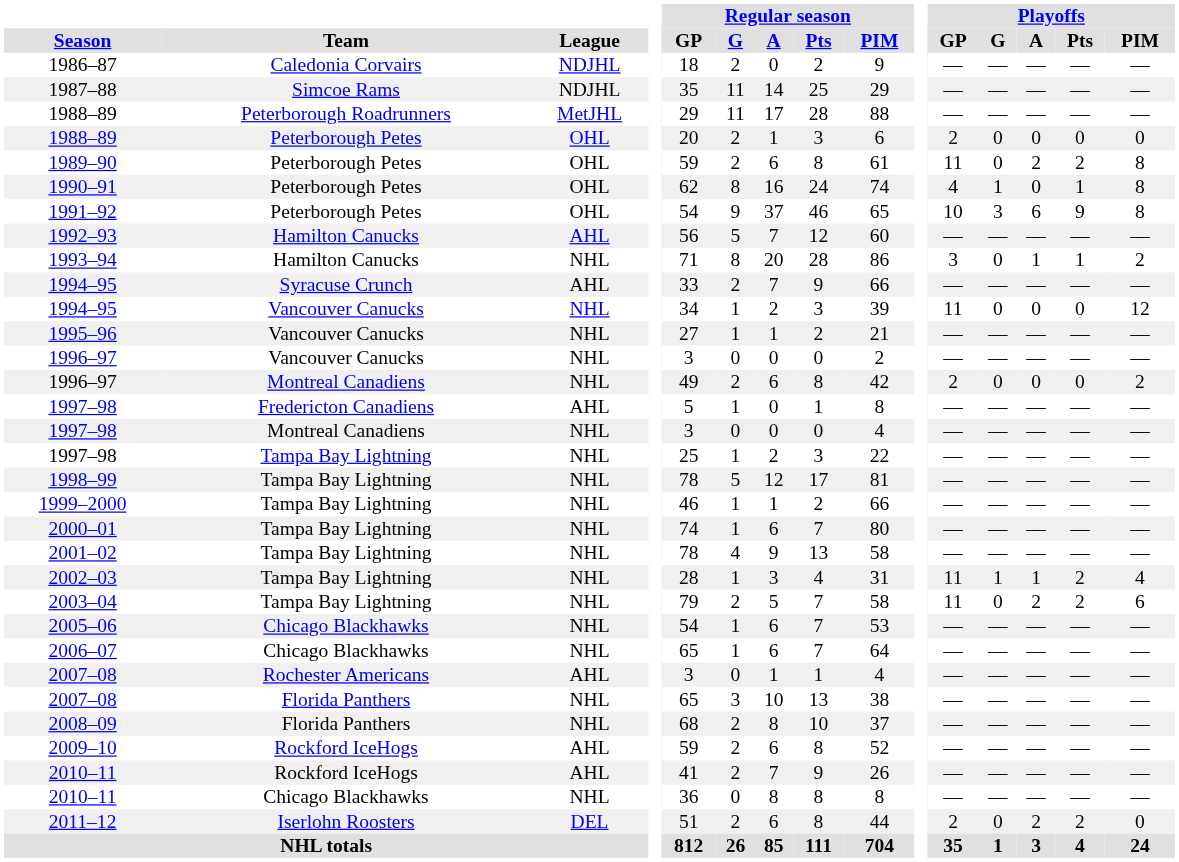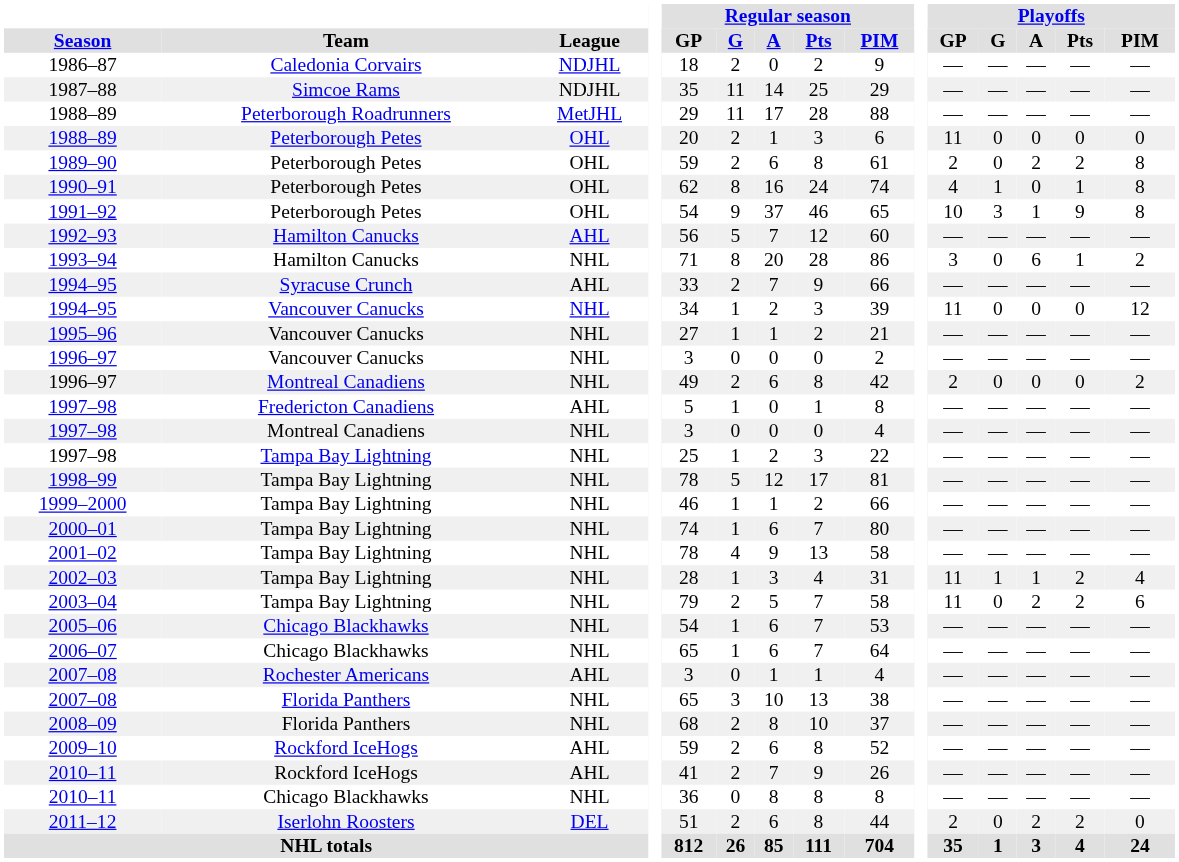 <table border="0" cellpadding="1" cellspacing="0" style="text-align:center; width:60em">
 <tr bgcolor="#e0e0e0">
 <th colspan="3" bgcolor="#ffffff"> </th>
 <th rowspan="99" bgcolor="#ffffff"> </th>
 <th colspan="5"><a href='#'>Regular season</a></th>
 <th rowspan="99" bgcolor="#ffffff"> </th>
 <th colspan="5"><a href='#'>Playoffs</a></th>
 </tr>
 <tr bgcolor="#e0e0e0">
 <th><a href='#'>Season</a></th>
 <th>Team</th>
 <th>League</th>
 <th>GP</th>
 <th><a href='#'>G</a></th>
 <th><a href='#'>A</a></th>
 <th><a href='#'>Pts</a></th>
 <th><a href='#'>PIM</a></th>
 <th>GP</th>
 <th>G</th>
 <th>A</th>
 <th>Pts</th>
 <th>PIM</th>
 </tr>
 <tr>
 <td>1986–87</td>
 <td><a href='#'>Caledonia Corvairs</a></td>
 <td><a href='#'>NDJHL</a></td>
 <td>18</td>
 <td>2</td>
 <td>0</td>
 <td>2</td>
 <td>9</td>
 <td>—</td>
 <td>—</td>
 <td>—</td>
 <td>—</td>
 <td>—</td>
 </tr>
 <tr bgcolor="#f0f0f0">
 <td>1987–88</td>
 <td><a href='#'>Simcoe Rams</a></td>
 <td>NDJHL</td>
 <td>35</td>
 <td>11</td>
 <td>14</td>
 <td>25</td>
 <td>29</td>
 <td>—</td>
 <td>—</td>
 <td>—</td>
 <td>—</td>
 <td>—</td>
 </tr>
 <tr>
 <td>1988–89</td>
 <td><a href='#'>Peterborough Roadrunners</a></td>
 <td><a href='#'>MetJHL</a></td>
 <td>29</td>
 <td>11</td>
 <td>17</td>
 <td>28</td>
 <td>88</td>
 <td>—</td>
 <td>—</td>
 <td>—</td>
 <td>—</td>
 <td>—</td>
 </tr>
 <tr bgcolor="#f0f0f0">
 <td><a href='#'>1988–89</a></td>
 <td><a href='#'>Peterborough Petes</a></td>
 <td><a href='#'>OHL</a></td>
 <td>20</td>
 <td>2</td>
 <td>1</td>
 <td>3</td>
 <td>6</td>
-<td>2</td>
+<td>11</td>
 <td>0</td>
 <td>0</td>
 <td>0</td>
 <td>0</td>
 </tr>
 <tr>
 <td><a href='#'>1989–90</a></td>
 <td>Peterborough Petes</td>
 <td>OHL</td>
 <td>59</td>
 <td>2</td>
 <td>6</td>
 <td>8</td>
 <td>61</td>
-<td>11</td>
+<td>2</td>
 <td>0</td>
 <td>2</td>
 <td>2</td>
 <td>8</td>
 </tr>
 <tr bgcolor="#f0f0f0">
 <td><a href='#'>1990–91</a></td>
 <td>Peterborough Petes</td>
 <td>OHL</td>
 <td>62</td>
 <td>8</td>
 <td>16</td>
 <td>24</td>
 <td>74</td>
 <td>4</td>
 <td>1</td>
 <td>0</td>
 <td>1</td>
 <td>8</td>
 </tr>
 <tr>
 <td><a href='#'>1991–92</a></td>
 <td>Peterborough Petes</td>
 <td>OHL</td>
 <td>54</td>
 <td>9</td>
 <td>37</td>
 <td>46</td>
 <td>65</td>
 <td>10</td>
 <td>3</td>
-<td>6</td>
+<td>1</td>
 <td>9</td>
 <td>8</td>
 </tr>
 <tr bgcolor="#f0f0f0">
 <td><a href='#'>1992–93</a></td>
 <td><a href='#'>Hamilton Canucks</a></td>
 <td><a href='#'>AHL</a></td>
 <td>56</td>
 <td>5</td>
 <td>7</td>
 <td>12</td>
 <td>60</td>
 <td>—</td>
 <td>—</td>
 <td>—</td>
 <td>—</td>
 <td>—</td>
 </tr>
 <tr>
 <td><a href='#'>1993–94</a></td>
 <td>Hamilton Canucks</td>
 <td>NHL</td>
 <td>71</td>
 <td>8</td>
 <td>20</td>
 <td>28</td>
 <td>86</td>
 <td>3</td>
 <td>0</td>
-<td>1</td>
+<td>6</td>
 <td>1</td>
 <td>2</td>
 </tr>
 <tr bgcolor="#f0f0f0">
 <td><a href='#'>1994–95</a></td>
 <td><a href='#'>Syracuse Crunch</a></td>
 <td>AHL</td>
 <td>33</td>
 <td>2</td>
 <td>7</td>
 <td>9</td>
 <td>66</td>
 <td>—</td>
 <td>—</td>
 <td>—</td>
 <td>—</td>
 <td>—</td>
 </tr>
 <tr>
 <td><a href='#'>1994–95</a></td>
 <td><a href='#'>Vancouver Canucks</a></td>
 <td><a href='#'>NHL</a></td>
 <td>34</td>
 <td>1</td>
 <td>2</td>
 <td>3</td>
 <td>39</td>
 <td>11</td>
 <td>0</td>
 <td>0</td>
 <td>0</td>
 <td>12</td>
 </tr>
 <tr bgcolor="#f0f0f0">
 <td><a href='#'>1995–96</a></td>
 <td>Vancouver Canucks</td>
 <td>NHL</td>
 <td>27</td>
 <td>1</td>
 <td>1</td>
 <td>2</td>
 <td>21</td>
 <td>—</td>
 <td>—</td>
 <td>—</td>
 <td>—</td>
 <td>—</td>
 </tr>
 <tr>
 <td><a href='#'>1996–97</a></td>
 <td>Vancouver Canucks</td>
 <td>NHL</td>
 <td>3</td>
 <td>0</td>
 <td>0</td>
 <td>0</td>
 <td>2</td>
 <td>—</td>
 <td>—</td>
 <td>—</td>
 <td>—</td>
 <td>—</td>
 </tr>
 <tr bgcolor="#f0f0f0">
 <td>1996–97</td>
 <td><a href='#'>Montreal Canadiens</a></td>
 <td>NHL</td>
 <td>49</td>
 <td>2</td>
 <td>6</td>
 <td>8</td>
 <td>42</td>
 <td>2</td>
 <td>0</td>
 <td>0</td>
 <td>0</td>
 <td>2</td>
 </tr>
 <tr>
 <td><a href='#'>1997–98</a></td>
 <td><a href='#'>Fredericton Canadiens</a></td>
 <td>AHL</td>
 <td>5</td>
 <td>1</td>
 <td>0</td>
 <td>1</td>
 <td>8</td>
 <td>—</td>
 <td>—</td>
 <td>—</td>
 <td>—</td>
 <td>—</td>
 </tr>
 <tr bgcolor="#f0f0f0">
 <td><a href='#'>1997–98</a></td>
 <td>Montreal Canadiens</td>
 <td>NHL</td>
 <td>3</td>
 <td>0</td>
 <td>0</td>
 <td>0</td>
 <td>4</td>
 <td>—</td>
 <td>—</td>
 <td>—</td>
 <td>—</td>
 <td>—</td>
 </tr>
 <tr>
 <td>1997–98</td>
 <td><a href='#'>Tampa Bay Lightning</a></td>
 <td>NHL</td>
 <td>25</td>
 <td>1</td>
 <td>2</td>
 <td>3</td>
 <td>22</td>
 <td>—</td>
 <td>—</td>
 <td>—</td>
 <td>—</td>
 <td>—</td>
 </tr>
 <tr bgcolor="#f0f0f0">
 <td><a href='#'>1998–99</a></td>
 <td>Tampa Bay Lightning</td>
 <td>NHL</td>
 <td>78</td>
 <td>5</td>
 <td>12</td>
 <td>17</td>
 <td>81</td>
 <td>—</td>
 <td>—</td>
 <td>—</td>
 <td>—</td>
 <td>—</td>
 </tr>
 <tr>
 <td><a href='#'>1999–2000</a></td>
 <td>Tampa Bay Lightning</td>
 <td>NHL</td>
 <td>46</td>
 <td>1</td>
 <td>1</td>
 <td>2</td>
 <td>66</td>
 <td>—</td>
 <td>—</td>
 <td>—</td>
 <td>—</td>
 <td>—</td>
 </tr>
 <tr bgcolor="#f0f0f0">
 <td><a href='#'>2000–01</a></td>
 <td>Tampa Bay Lightning</td>
 <td>NHL</td>
 <td>74</td>
 <td>1</td>
 <td>6</td>
 <td>7</td>
 <td>80</td>
 <td>—</td>
 <td>—</td>
 <td>—</td>
 <td>—</td>
 <td>—</td>
 </tr>
 <tr>
 <td><a href='#'>2001–02</a></td>
 <td>Tampa Bay Lightning</td>
 <td>NHL</td>
 <td>78</td>
 <td>4</td>
 <td>9</td>
 <td>13</td>
 <td>58</td>
 <td>—</td>
 <td>—</td>
 <td>—</td>
 <td>—</td>
 <td>—</td>
 </tr>
 <tr bgcolor="#f0f0f0">
 <td><a href='#'>2002–03</a></td>
 <td>Tampa Bay Lightning</td>
 <td>NHL</td>
 <td>28</td>
 <td>1</td>
 <td>3</td>
 <td>4</td>
 <td>31</td>
 <td>11</td>
 <td>1</td>
 <td>1</td>
 <td>2</td>
 <td>4</td>
 </tr>
 <tr>
 <td><a href='#'>2003–04</a></td>
 <td>Tampa Bay Lightning</td>
 <td>NHL</td>
 <td>79</td>
 <td>2</td>
 <td>5</td>
 <td>7</td>
 <td>58</td>
 <td>11</td>
 <td>0</td>
 <td>2</td>
 <td>2</td>
 <td>6</td>
 </tr>
 <tr bgcolor="#f0f0f0">
 <td><a href='#'>2005–06</a></td>
 <td><a href='#'>Chicago Blackhawks</a></td>
 <td>NHL</td>
 <td>54</td>
 <td>1</td>
 <td>6</td>
 <td>7</td>
 <td>53</td>
 <td>—</td>
 <td>—</td>
 <td>—</td>
 <td>—</td>
 <td>—</td>
 </tr>
 <tr>
 <td><a href='#'>2006–07</a></td>
 <td>Chicago Blackhawks</td>
 <td>NHL</td>
 <td>65</td>
 <td>1</td>
 <td>6</td>
 <td>7</td>
 <td>64</td>
 <td>—</td>
 <td>—</td>
 <td>—</td>
 <td>—</td>
 <td>—</td>
 </tr>
 <tr bgcolor="#f0f0f0">
 <td><a href='#'>2007–08</a></td>
 <td><a href='#'>Rochester Americans</a></td>
 <td>AHL</td>
 <td>3</td>
 <td>0</td>
 <td>1</td>
 <td>1</td>
 <td>4</td>
 <td>—</td>
 <td>—</td>
 <td>—</td>
 <td>—</td>
 <td>—</td>
 </tr>
 <tr>
 <td><a href='#'>2007–08</a></td>
 <td><a href='#'>Florida Panthers</a></td>
 <td>NHL</td>
 <td>65</td>
 <td>3</td>
 <td>10</td>
 <td>13</td>
 <td>38</td>
 <td>—</td>
 <td>—</td>
 <td>—</td>
 <td>—</td>
 <td>—</td>
 </tr>
 <tr bgcolor="#f0f0f0">
 <td><a href='#'>2008–09</a></td>
 <td>Florida Panthers</td>
 <td>NHL</td>
 <td>68</td>
 <td>2</td>
 <td>8</td>
 <td>10</td>
 <td>37</td>
 <td>—</td>
 <td>—</td>
 <td>—</td>
 <td>—</td>
 <td>—</td>
 </tr>
 <tr>
 <td><a href='#'>2009–10</a></td>
 <td><a href='#'>Rockford IceHogs</a></td>
 <td>AHL</td>
 <td>59</td>
 <td>2</td>
 <td>6</td>
 <td>8</td>
 <td>52</td>
 <td>—</td>
 <td>—</td>
 <td>—</td>
 <td>—</td>
 <td>—</td>
 </tr>
 <tr bgcolor="#f0f0f0">
 <td><a href='#'>2010–11</a></td>
 <td>Rockford IceHogs</td>
 <td>AHL</td>
 <td>41</td>
 <td>2</td>
 <td>7</td>
 <td>9</td>
 <td>26</td>
 <td>—</td>
 <td>—</td>
 <td>—</td>
 <td>—</td>
 <td>—</td>
 </tr>
 <tr>
 <td><a href='#'>2010–11</a></td>
 <td>Chicago Blackhawks</td>
 <td>NHL</td>
 <td>36</td>
 <td>0</td>
 <td>8</td>
 <td>8</td>
 <td>8</td>
 <td>—</td>
 <td>—</td>
 <td>—</td>
 <td>—</td>
 <td>—</td>
 </tr>
 <tr bgcolor="#f0f0f0">
 <td><a href='#'>2011–12</a></td>
 <td><a href='#'>Iserlohn Roosters</a></td>
 <td><a href='#'>DEL</a></td>
 <td>51</td>
 <td>2</td>
 <td>6</td>
 <td>8</td>
 <td>44</td>
 <td>2</td>
 <td>0</td>
 <td>2</td>
 <td>2</td>
 <td>0</td>
 </tr>
 <tr bgcolor="#e0e0e0">
 <th colspan="3">NHL totals</th>
 <th>812</th>
 <th>26</th>
 <th>85</th>
 <th>111</th>
 <th>704</th>
 <th>35</th>
 <th>1</th>
 <th>3</th>
 <th>4</th>
 <th>24</th>
 </tr>
 </table>
